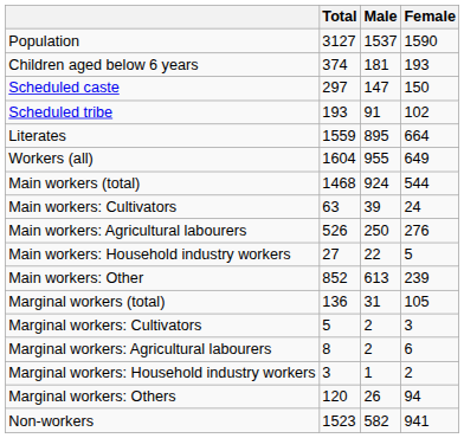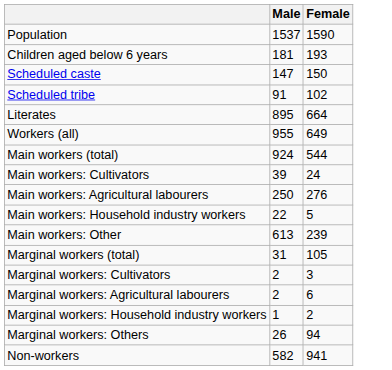 <table class="wikitable sortable">
 <tr>
 <th></th>
-<th>Total</th>
 <th>Male</th>
 <th>Female</th>
 </tr>
 <tr>
 <td>Population</td>
-<td>3127</td>
 <td>1537</td>
 <td>1590</td>
 </tr>
 <tr>
 <td>Children aged below 6 years</td>
-<td>374</td>
 <td>181</td>
 <td>193</td>
 </tr>
 <tr>
 <td><a href='#'>Scheduled caste</a></td>
-<td>297</td>
 <td>147</td>
 <td>150</td>
 </tr>
 <tr>
 <td><a href='#'>Scheduled tribe</a></td>
-<td>193</td>
 <td>91</td>
 <td>102</td>
 </tr>
 <tr>
 <td>Literates</td>
-<td>1559</td>
 <td>895</td>
 <td>664</td>
 </tr>
 <tr>
 <td>Workers (all)</td>
-<td>1604</td>
 <td>955</td>
 <td>649</td>
 </tr>
 <tr>
 <td>Main workers (total)</td>
-<td>1468</td>
 <td>924</td>
 <td>544</td>
 </tr>
 <tr>
 <td>Main workers: Cultivators</td>
-<td>63</td>
 <td>39</td>
 <td>24</td>
 </tr>
 <tr>
 <td>Main workers: Agricultural labourers</td>
-<td>526</td>
 <td>250</td>
 <td>276</td>
 </tr>
 <tr>
 <td>Main workers: Household industry workers</td>
-<td>27</td>
 <td>22</td>
 <td>5</td>
 </tr>
 <tr>
 <td>Main workers: Other</td>
-<td>852</td>
 <td>613</td>
 <td>239</td>
 </tr>
 <tr>
 <td>Marginal workers (total)</td>
-<td>136</td>
 <td>31</td>
 <td>105</td>
 </tr>
 <tr>
 <td>Marginal workers: Cultivators</td>
-<td>5</td>
 <td>2</td>
 <td>3</td>
 </tr>
 <tr>
 <td>Marginal workers: Agricultural labourers</td>
-<td>8</td>
 <td>2</td>
 <td>6</td>
 </tr>
 <tr>
 <td>Marginal workers: Household industry workers</td>
-<td>3</td>
 <td>1</td>
 <td>2</td>
 </tr>
 <tr>
 <td>Marginal workers: Others</td>
-<td>120</td>
 <td>26</td>
 <td>94</td>
 </tr>
 <tr>
 <td>Non-workers</td>
-<td>1523</td>
 <td>582</td>
 <td>941</td>
 </tr>
 </table>
